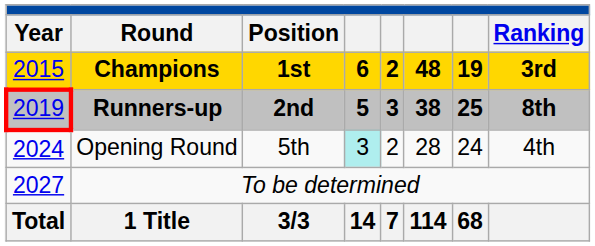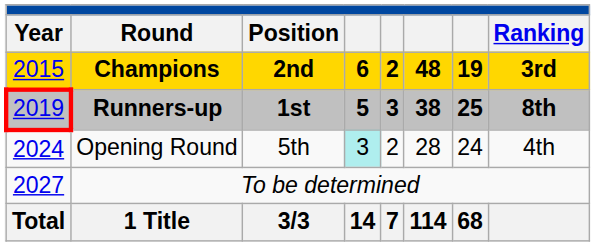 <table class="wikitable" style="text-align: center;">
 <tr>
 <th style="background:#0047A0;" colspan="8"><a href='#'></a> </th>
 </tr>
 <tr>
 <th>Year</th>
 <th>Round</th>
 <th>Position</th>
 <th></th>
 <th></th>
 <th></th>
 <th></th>
 <th><a href='#'>Ranking</a></th>
 </tr>
 <tr style="background:gold;">
 <td>  <a href='#'>2015</a></td>
 <td><strong>Champions</strong></td>
-<td><strong>1st</strong></td>
+<td><strong>2nd</strong></td>
 <td><strong>6</strong></td>
 <td><strong>2</strong></td>
 <td><strong>48</strong></td>
 <td><strong>19</strong></td>
 <td><strong>3rd</strong></td>
 </tr>
 <tr style="background:silver;">
 <td style="border: 3px solid red">  <a href='#'>2019</a></td>
 <td><strong>Runners-up</strong></td>
-<td><strong>2nd</strong></td>
+<td><strong>1st</strong></td>
 <td><strong>5</strong></td>
 <td><strong>3</strong></td>
 <td><strong>38</strong></td>
 <td><strong>25</strong></td>
 <td><strong>8th</strong></td>
 </tr>
 <tr>
 <td>  <a href='#'>2024</a></td>
 <td>Opening Round</td>
 <td>5th</td>
 <td style="background: paleturquoise;">3</td>
 <td>2</td>
 <td>28</td>
 <td>24</td>
 <td>4th</td>
 </tr>
 <tr>
 <td><a href='#'>2027</a></td>
 <td colspan="7"><em>To be determined</em></td>
 </tr>
 <tr>
 <th>Total</th>
 <th>1 Title</th>
 <th>3/3</th>
 <th>14</th>
 <th>7</th>
 <th>114</th>
 <th>68</th>
 <th></th>
 </tr>
 </table>
